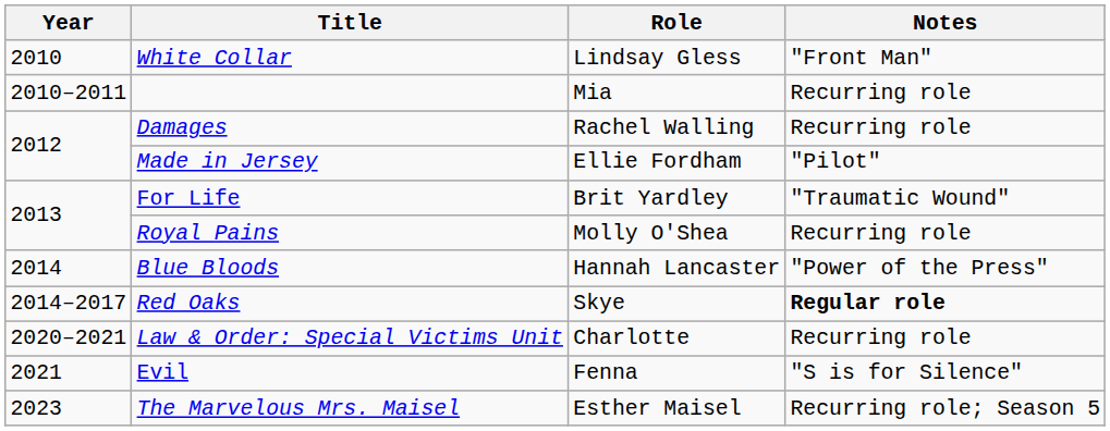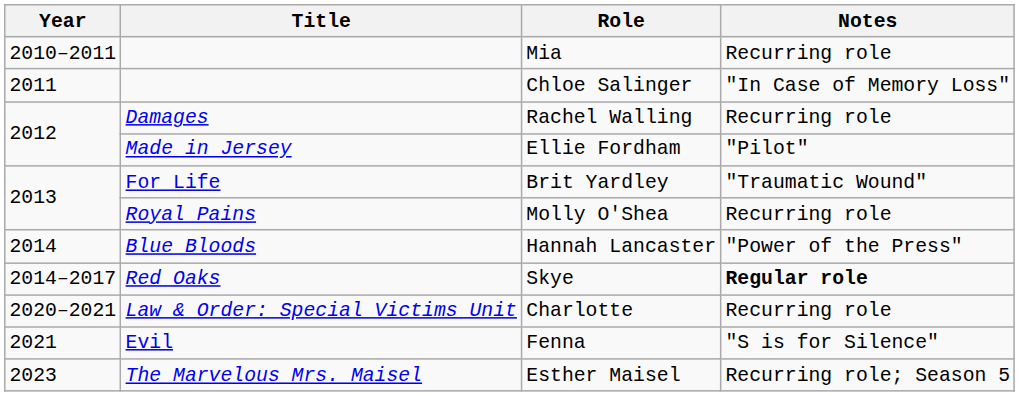 <table class="wikitable sortable">
 <tr>
 <th>Year</th>
 <th>Title</th>
 <th>Role</th>
 <th class="unsortable">Notes</th>
 </tr>
 <tr>
-<td>2010</td>
-<td><em><a href='#'>White Collar</a></em></td>
-<td>Lindsay Gless</td>
-<td>"Front Man"</td>
-</tr>
-<tr>
 <td>2010–2011</td>
 <td><em></em></td>
 <td>Mia</td>
 <td>Recurring role</td>
+</tr>
+<tr>
+<td>2011</td>
+<td><em></em></td>
+<td>Chloe Salinger</td>
+<td>"In Case of Memory Loss"</td>
 </tr>
 <tr>
 <td rowspan=2>2012</td>
 <td><em><a href='#'>Damages</a></em></td>
 <td>Rachel Walling</td>
 <td>Recurring role</td>
 </tr>
 <tr>
 <td><em><a href='#'>Made in Jersey</a></em></td>
 <td>Ellie Fordham</td>
 <td>"Pilot"</td>
 </tr>
 <tr>
 <td rowspan=2>2013</td>
 <td><em><a href='#'></em>For Life<em></a></em></td>
 <td>Brit Yardley</td>
 <td>"Traumatic Wound"</td>
 </tr>
 <tr>
 <td><em><a href='#'>Royal Pains</a></em></td>
 <td>Molly O'Shea</td>
 <td>Recurring role</td>
 </tr>
 <tr>
 <td>2014</td>
 <td><em><a href='#'>Blue Bloods</a></em></td>
 <td>Hannah Lancaster</td>
 <td>"Power of the Press"</td>
 </tr>
 <tr>
 <td>2014–2017</td>
 <td><em><a href='#'>Red Oaks</a></em></td>
 <td>Skye</td>
 <td><strong>Regular role</strong></td>
 </tr>
 <tr>
 <td>2020–2021</td>
 <td><em><a href='#'>Law & Order: Special Victims Unit</a></em></td>
 <td>Charlotte</td>
 <td>Recurring role</td>
 </tr>
 <tr>
 <td>2021</td>
 <td><em><a href='#'></em>Evil<em></a></em></td>
 <td>Fenna</td>
 <td>"S is for Silence"</td>
 </tr>
 <tr>
 <td>2023</td>
 <td><em><a href='#'>The Marvelous Mrs. Maisel</a></em></td>
 <td>Esther Maisel</td>
 <td>Recurring role; Season 5</td>
 </tr>
 </table>
